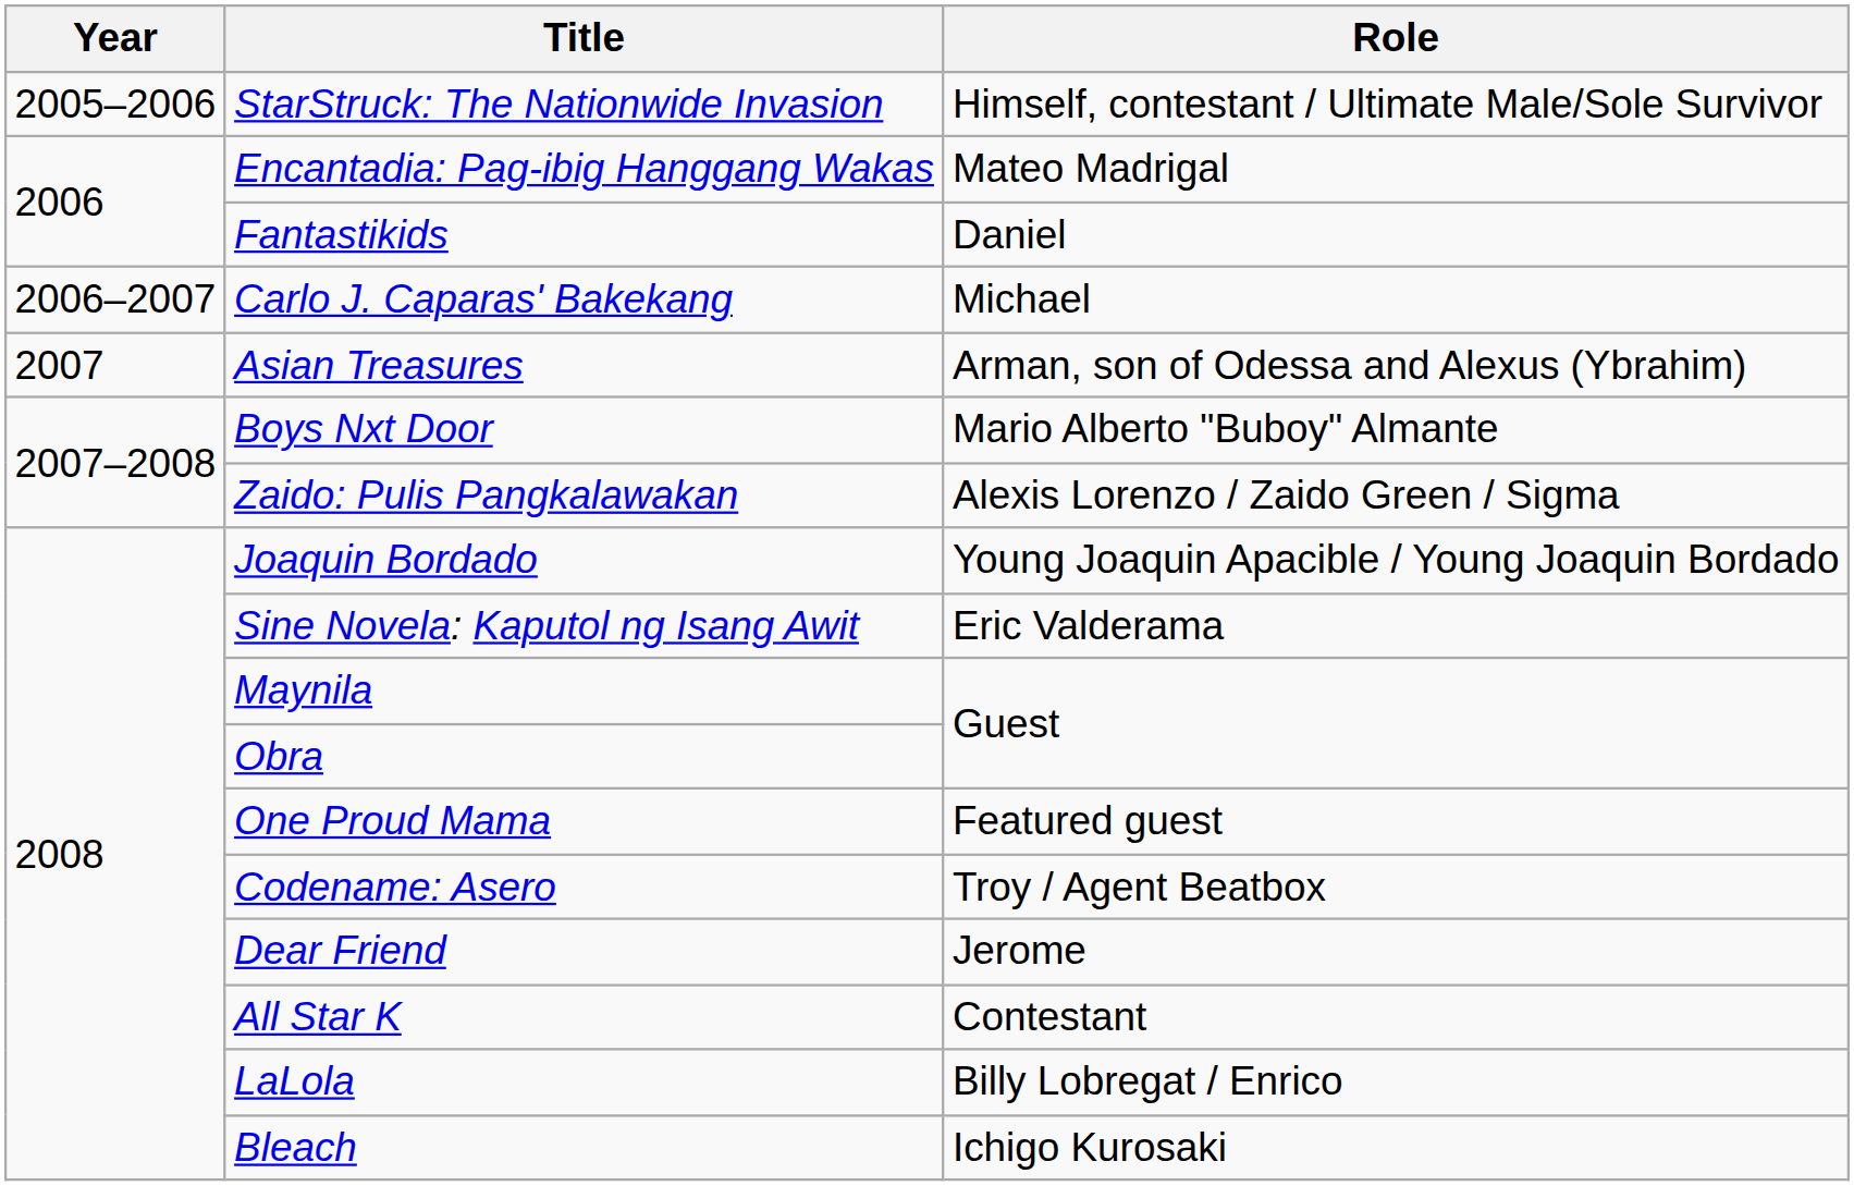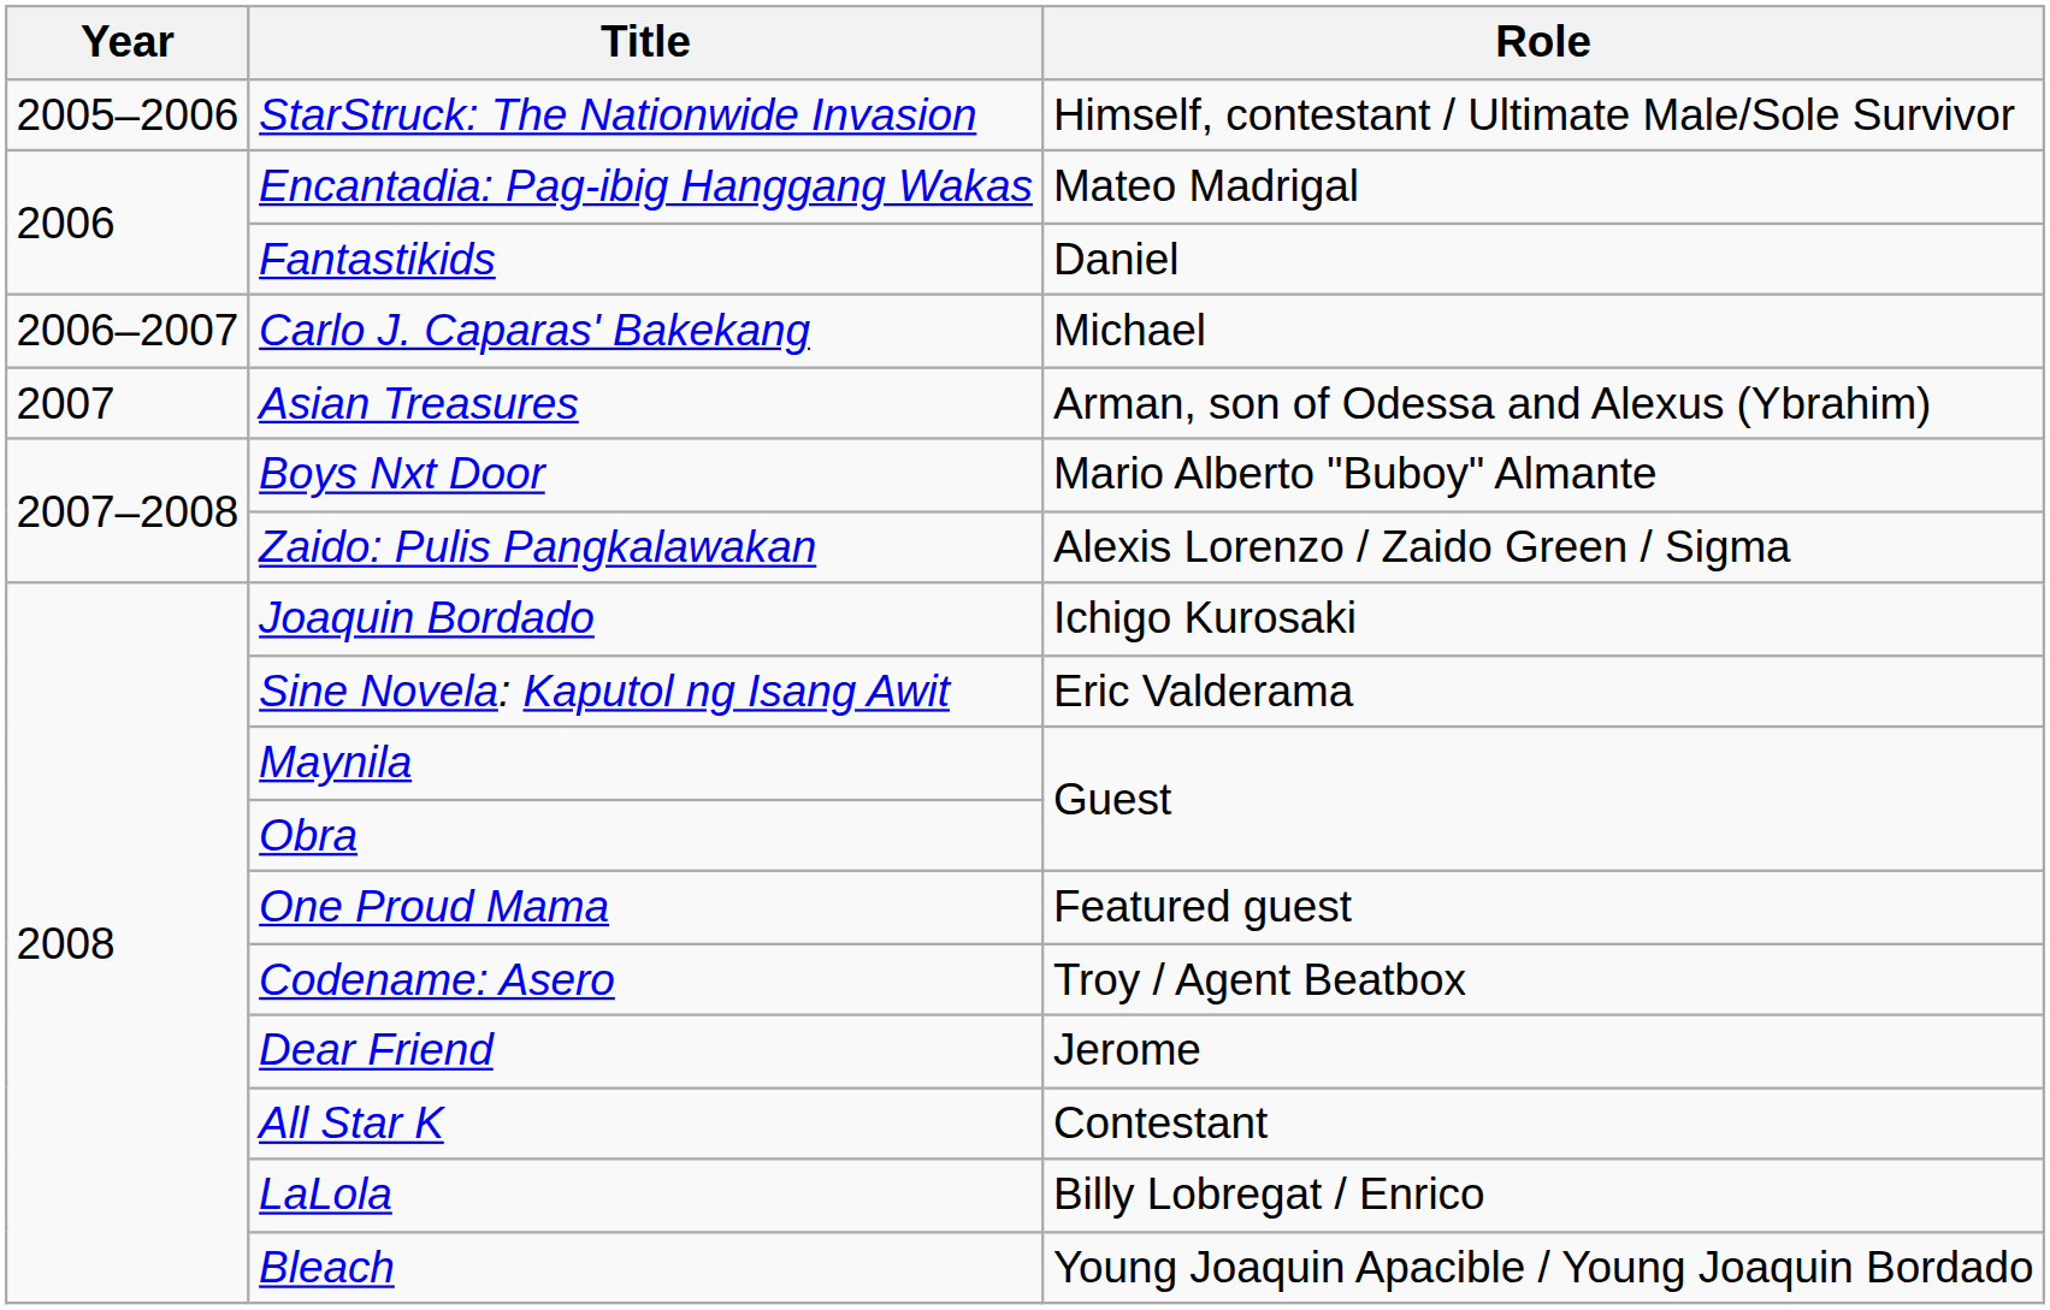 <table class="wikitable" style="font-size:102%;">
 <tr>
 <th>Year</th>
 <th>Title</th>
 <th>Role</th>
 </tr>
 <tr>
 <td>2005–2006</td>
 <td><em><a href='#'>StarStruck: The Nationwide Invasion</a></em></td>
 <td>Himself, contestant / Ultimate Male/Sole Survivor</td>
 </tr>
 <tr>
 <td rowspan="2">2006</td>
 <td><em><a href='#'>Encantadia: Pag-ibig Hanggang Wakas</a></em></td>
 <td>Mateo Madrigal</td>
 </tr>
 <tr>
 <td><em><a href='#'>Fantastikids</a></em></td>
 <td>Daniel</td>
 </tr>
 <tr>
 <td>2006–2007</td>
 <td><em><a href='#'>Carlo J. Caparas' Bakekang</a></em></td>
 <td>Michael</td>
 </tr>
 <tr>
 <td>2007</td>
 <td><em><a href='#'>Asian Treasures</a></em></td>
 <td>Arman, son of Odessa and Alexus (Ybrahim)</td>
 </tr>
 <tr>
 <td rowspan="2">2007–2008</td>
 <td><em><a href='#'>Boys Nxt Door</a></em></td>
 <td>Mario Alberto "Buboy" Almante</td>
 </tr>
 <tr>
 <td><em><a href='#'>Zaido: Pulis Pangkalawakan</a></em></td>
 <td>Alexis Lorenzo / Zaido Green / Sigma</td>
 </tr>
 <tr>
 <td rowspan="10">2008</td>
 <td><em><a href='#'>Joaquin Bordado</a></em></td>
-<td>Young Joaquin Apacible / Young Joaquin Bordado</td>
+<td>Ichigo Kurosaki</td>
 </tr>
 <tr>
 <td><em><a href='#'>Sine Novela</a>: <a href='#'>Kaputol ng Isang Awit</a></em></td>
 <td>Eric Valderama</td>
 </tr>
 <tr>
 <td><em><a href='#'>Maynila</a></em></td>
 <td rowspan="2">Guest</td>
 </tr>
 <tr>
 <td><em><a href='#'>Obra</a></em></td>
 </tr>
 <tr>
 <td><em><a href='#'>One Proud Mama</a></em></td>
 <td>Featured guest</td>
 </tr>
 <tr>
 <td><em><a href='#'>Codename: Asero</a></em></td>
 <td>Troy / Agent Beatbox</td>
 </tr>
 <tr>
 <td><em><a href='#'>Dear Friend</a></em></td>
 <td>Jerome</td>
 </tr>
 <tr>
 <td><em><a href='#'>All Star K</a></em></td>
 <td>Contestant</td>
 </tr>
 <tr>
 <td><em><a href='#'>LaLola</a></em></td>
 <td>Billy Lobregat / Enrico</td>
 </tr>
 <tr>
 <td><em><a href='#'>Bleach</a></em></td>
-<td>Ichigo Kurosaki</td>
+<td>Young Joaquin Apacible / Young Joaquin Bordado</td>
 </tr>
 </table>
